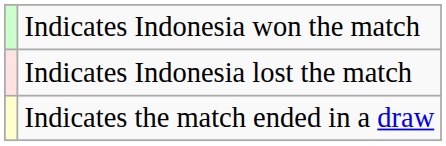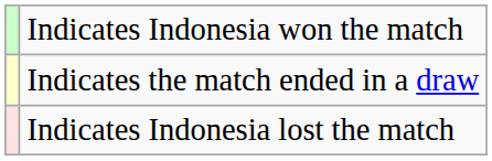 <table class="wikitable plainrowheaders">
 <tr>
 <th scope="row" style="background:#CCFFCC"></th>
 <td>Indicates Indonesia won the match</td>
 </tr>
 <tr>
+<th scope="row" style="background:#FFFFCC"></th>
+<td>Indicates the match ended in a <a href='#'>draw</a></td>
+</tr>
+<tr>
 <th scope="row" style="background:#FFE3E3"></th>
 <td>Indicates Indonesia lost the match</td>
 </tr>
-<tr>
-<th scope="row" style="background:#FFFFCC"></th>
-<td>Indicates the match ended in a <a href='#'>draw</a></td>
-</tr>
 </table>
